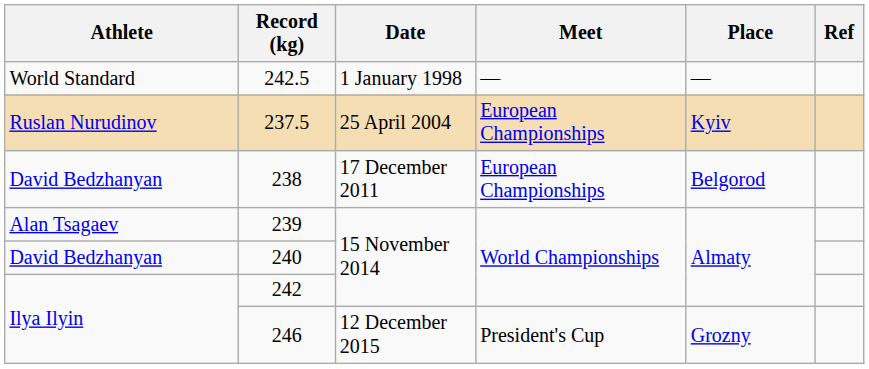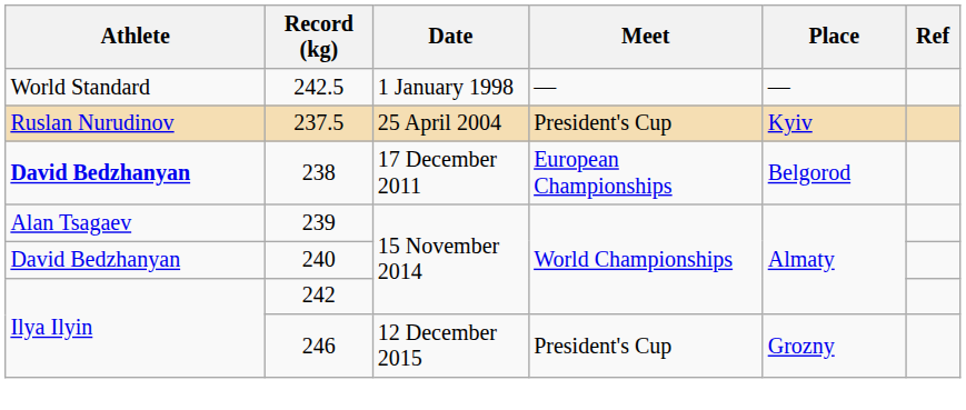 <table class="wikitable" style="font-size:90%; width: 70%;">
 <tr>
 <th width=20%>Athlete</th>
 <th width=8%>Record (kg)</th>
 <th width=12%>Date</th>
 <th width=18%>Meet</th>
 <th width=11%>Place</th>
 <th width=3%>Ref</th>
 </tr>
 <tr>
 <td>World Standard</td>
 <td align="center">242.5</td>
 <td>1 January 1998</td>
 <td>—</td>
 <td>—</td>
 <td></td>
 </tr>
 <tr bgcolor=Wheat>
 <td> <a href='#'>Ruslan Nurudinov</a></td>
 <td align="center">237.5</td>
 <td>25 April 2004</td>
-<td><a href='#'>European Championships</a></td>
+<td>President's Cup</td>
 <td><a href='#'>Kyiv</a></td>
 <td></td>
 </tr>
 <tr>
-<td> <a href='#'>David Bedzhanyan</a></td>
+<td><strong> <a href='#'>David Bedzhanyan</a></strong></td>
 <td align="center">238</td>
 <td>17 December 2011</td>
 <td><a href='#'>European Championships</a></td>
 <td><a href='#'>Belgorod</a></td>
 <td></td>
 </tr>
 <tr>
 <td> <a href='#'>Alan Tsagaev</a> </td>
 <td align="center">239</td>
 <td rowspan=3>15 November 2014</td>
 <td rowspan=3><a href='#'>World Championships</a></td>
 <td rowspan=3><a href='#'>Almaty</a></td>
 <td></td>
 </tr>
 <tr>
 <td> <a href='#'>David Bedzhanyan</a></td>
 <td align="center">240</td>
 <td></td>
 </tr>
 <tr>
 <td rowspan=2> <a href='#'>Ilya Ilyin</a></td>
 <td align="center">242</td>
 <td></td>
 </tr>
 <tr>
 <td align="center">246</td>
 <td>12 December 2015</td>
 <td>President's Cup</td>
 <td><a href='#'>Grozny</a></td>
 <td></td>
 </tr>
 </table>
